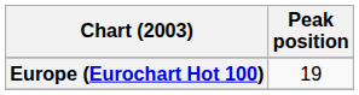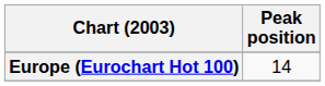 <table class="wikitable sortable plainrowheaders" style="text-align:center">
 <tr>
 <th scope="col">Chart (2003)</th>
 <th scope="col">Peak<br>position</th>
 </tr>
 <tr>
 </tr>
 <tr>
 </tr>
 <tr>
 </tr>
 <tr>
 <th scope="row">Europe (<a href='#'>Eurochart Hot 100</a>)</th>
-<td>19</td>
+<td>14</td>
 </tr>
 <tr>
 </tr>
 <tr>
 </tr>
 <tr>
 </tr>
 <tr>
 </tr>
 <tr>
 </tr>
 <tr>
 </tr>
 <tr>
 </tr>
 <tr>
 </tr>
 </table>
